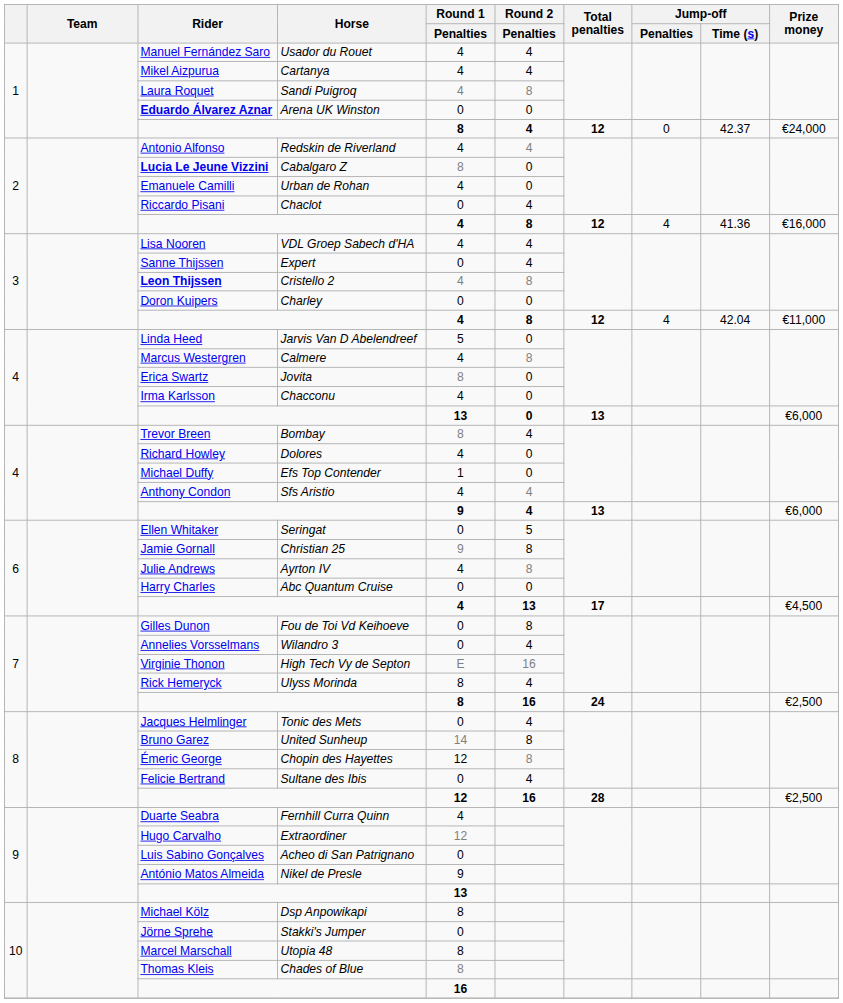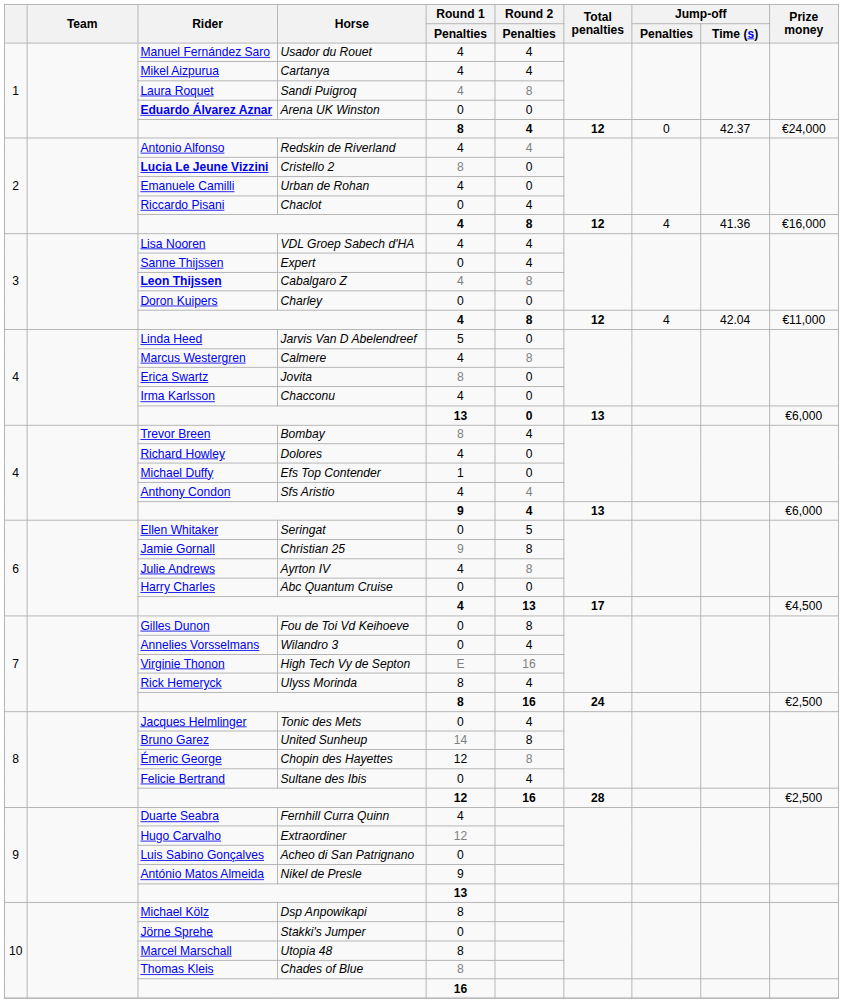 <table class="wikitable" style="font-size: 90%; text-align:center">
 <tr>
 <th rowspan=2 width=20></th>
 <th rowspan=2 width=125>Team</th>
 <th rowspan=2 width=160>Rider</th>
 <th rowspan=2 width=170>Horse</th>
 <th>Round 1</th>
 <th>Round 2</th>
 <th rowspan=2 width=75>Total penalties</th>
 <th colspan=2>Jump-off</th>
 <th rowspan=2 width=75>Prize<br>money</th>
 </tr>
 <tr>
 <th width=75>Penalties</th>
 <th width=75>Penalties</th>
 <th width=75>Penalties</th>
 <th width=75>Time (<a href='#'>s</a>)</th>
 </tr>
 <tr>
 <td rowspan=5>1</td>
 <td rowspan=5 align=left></td>
 <td align=left><a href='#'>Manuel Fernández Saro</a></td>
 <td align=left><em>Usador du Rouet</em></td>
 <td>4</td>
 <td>4</td>
 <td rowspan=4></td>
 <td rowspan=4></td>
 <td rowspan=4></td>
 <td rowspan=4></td>
 </tr>
 <tr>
 <td align=left><a href='#'>Mikel Aizpurua</a></td>
 <td align=left><em>Cartanya</em></td>
 <td>4</td>
 <td>4</td>
 </tr>
 <tr>
 <td align=left><a href='#'>Laura Roquet</a></td>
 <td align=left><em>Sandi Puigroq</em></td>
 <td style=color:gray>4</td>
 <td style=color:gray>8</td>
 </tr>
 <tr>
 <td align=left><strong><a href='#'>Eduardo Álvarez Aznar</a></strong></td>
 <td align=left><em>Arena UK Winston</em></td>
 <td align=center>0</td>
 <td align=center>0</td>
 </tr>
 <tr>
 <td colspan=2></td>
 <td><strong>8</strong></td>
 <td><strong>4</strong></td>
 <td><strong>12</strong></td>
 <td>0</td>
 <td>42.37</td>
 <td>€24,000</td>
 </tr>
 <tr>
 <td rowspan=5>2</td>
 <td rowspan=5 align=left></td>
 <td align=left><a href='#'>Antonio Alfonso</a></td>
 <td align=left><em>Redskin de Riverland</em></td>
 <td>4</td>
 <td style=color:gray>4</td>
 <td rowspan=4></td>
 <td rowspan=4></td>
 <td rowspan=4></td>
 <td rowspan=4></td>
 </tr>
 <tr>
 <td align=left><strong><a href='#'>Lucia Le Jeune Vizzini</a></strong></td>
-<td align=left><em>Cabalgaro Z</em></td>
+<td align=left><em>Cristello 2</em></td>
 <td style=color:gray>8</td>
 <td>0</td>
 </tr>
 <tr>
 <td align=left><a href='#'>Emanuele Camilli</a></td>
 <td align=left><em>Urban de Rohan</em></td>
 <td>4</td>
 <td>0</td>
 </tr>
 <tr>
 <td align=left><a href='#'>Riccardo Pisani</a></td>
 <td align=left><em>Chaclot</em></td>
 <td>0</td>
 <td>4</td>
 </tr>
 <tr>
 <td colspan=2></td>
 <td><strong>4</strong></td>
 <td><strong>8</strong></td>
 <td><strong>12</strong></td>
 <td>4</td>
 <td>41.36</td>
 <td>€16,000</td>
 </tr>
 <tr>
 <td rowspan=5>3</td>
 <td rowspan=5 align=left></td>
 <td align=left><a href='#'>Lisa Nooren</a></td>
 <td align=left><em>VDL Groep Sabech d'HA</em></td>
 <td>4</td>
 <td>4</td>
 <td rowspan=4></td>
 <td rowspan=4></td>
 <td rowspan=4></td>
 <td rowspan=4></td>
 </tr>
 <tr>
 <td align=left><a href='#'>Sanne Thijssen</a></td>
 <td align=left><em>Expert</em></td>
 <td>0</td>
 <td>4</td>
 </tr>
 <tr>
 <td align=left><strong><a href='#'>Leon Thijssen</a></strong></td>
-<td align=left><em>Cristello 2</em></td>
+<td align=left><em>Cabalgaro Z</em></td>
 <td style=color:gray>4</td>
 <td style=color:gray>8</td>
 </tr>
 <tr>
 <td align=left><a href='#'>Doron Kuipers</a></td>
 <td align=left><em>Charley</em></td>
 <td>0</td>
 <td>0</td>
 </tr>
 <tr>
 <td colspan=2></td>
 <td><strong>4</strong></td>
 <td><strong>8</strong></td>
 <td><strong>12</strong></td>
 <td>4</td>
 <td>42.04</td>
 <td>€11,000</td>
 </tr>
 <tr>
 <td rowspan=5>4</td>
 <td rowspan=5 align=left></td>
 <td align=left><a href='#'>Linda Heed</a></td>
 <td align=left><em>Jarvis Van D Abelendreef</em></td>
 <td>5</td>
 <td>0</td>
 <td rowspan=4></td>
 <td rowspan=4></td>
 <td rowspan=4></td>
 <td rowspan=4></td>
 </tr>
 <tr>
 <td align=left><a href='#'>Marcus Westergren</a></td>
 <td align=left><em>Calmere</em></td>
 <td>4</td>
 <td style=color:gray>8</td>
 </tr>
 <tr>
 <td align=left><a href='#'>Erica Swartz</a></td>
 <td align=left><em>Jovita</em></td>
 <td style=color:gray>8</td>
 <td>0</td>
 </tr>
 <tr>
 <td align=left><a href='#'>Irma Karlsson</a></td>
 <td align=left><em>Chacconu</em></td>
 <td>4</td>
 <td>0</td>
 </tr>
 <tr>
 <td colspan=2></td>
 <td><strong>13</strong></td>
 <td><strong>0</strong></td>
 <td><strong>13</strong></td>
 <td></td>
 <td></td>
 <td>€6,000</td>
 </tr>
 <tr>
 <td rowspan=5>4</td>
 <td rowspan=5 align=left></td>
 <td align=left><a href='#'>Trevor Breen</a></td>
 <td align=left><em>Bombay</em></td>
 <td style=color:gray>8</td>
 <td>4</td>
 <td rowspan=4></td>
 <td rowspan=4></td>
 <td rowspan=4></td>
 <td rowspan=4></td>
 </tr>
 <tr>
 <td align=left><a href='#'>Richard Howley</a></td>
 <td align=left><em>Dolores</em></td>
 <td>4</td>
 <td>0</td>
 </tr>
 <tr>
 <td align=left><a href='#'>Michael Duffy</a></td>
 <td align=left><em>Efs Top Contender</em></td>
 <td>1</td>
 <td>0</td>
 </tr>
 <tr>
 <td align=left><a href='#'>Anthony Condon</a></td>
 <td align=left><em>Sfs Aristio</em></td>
 <td>4</td>
 <td style=color:gray>4</td>
 </tr>
 <tr>
 <td colspan=2></td>
 <td><strong>9</strong></td>
 <td><strong>4</strong></td>
 <td><strong>13</strong></td>
 <td></td>
 <td></td>
 <td>€6,000</td>
 </tr>
 <tr>
 <td rowspan=5>6</td>
 <td rowspan=5 align=left></td>
 <td align=left><a href='#'>Ellen Whitaker</a></td>
 <td align=left><em>Seringat</em></td>
 <td>0</td>
 <td>5</td>
 <td rowspan=4></td>
 <td rowspan=4></td>
 <td rowspan=4></td>
 <td rowspan=4></td>
 </tr>
 <tr>
 <td align=left><a href='#'>Jamie Gornall</a></td>
 <td align=left><em>Christian 25</em></td>
 <td style=color:gray>9</td>
 <td>8</td>
 </tr>
 <tr>
 <td align=left><a href='#'>Julie Andrews</a></td>
 <td align=left><em>Ayrton IV</em></td>
 <td>4</td>
 <td style=color:gray>8</td>
 </tr>
 <tr>
 <td align=left><a href='#'>Harry Charles</a></td>
 <td align=left><em>Abc Quantum Cruise</em></td>
 <td>0</td>
 <td>0</td>
 </tr>
 <tr>
 <td colspan=2></td>
 <td><strong>4</strong></td>
 <td><strong>13</strong></td>
 <td><strong>17</strong></td>
 <td></td>
 <td></td>
 <td>€4,500</td>
 </tr>
 <tr>
 <td rowspan=5>7</td>
 <td rowspan=5 align=left></td>
 <td align=left><a href='#'>Gilles Dunon</a></td>
 <td align=left><em>Fou de Toi Vd Keihoeve</em></td>
 <td>0</td>
 <td>8</td>
 <td rowspan=4></td>
 <td rowspan=4></td>
 <td rowspan=4></td>
 <td rowspan=4></td>
 </tr>
 <tr>
 <td align=left><a href='#'>Annelies Vorsselmans</a></td>
 <td align=left><em>Wilandro 3</em></td>
 <td>0</td>
 <td>4</td>
 </tr>
 <tr>
 <td align=left><a href='#'>Virginie Thonon</a></td>
 <td align=left><em>High Tech Vy de Septon</em></td>
 <td style=color:gray>E</td>
 <td style=color:gray>16</td>
 </tr>
 <tr>
 <td align=left><a href='#'>Rick Hemeryck</a></td>
 <td align=left><em>Ulyss Morinda</em></td>
 <td>8</td>
 <td>4</td>
 </tr>
 <tr>
 <td colspan=2></td>
 <td><strong>8</strong></td>
 <td><strong>16</strong></td>
 <td><strong>24</strong></td>
 <td></td>
 <td></td>
 <td>€2,500</td>
 </tr>
 <tr>
 <td rowspan=5>8</td>
 <td rowspan=5 align=left></td>
 <td align=left><a href='#'>Jacques Helmlinger</a></td>
 <td align=left><em>Tonic des Mets</em></td>
 <td>0</td>
 <td>4</td>
 <td rowspan=4></td>
 <td rowspan=4></td>
 <td rowspan=4></td>
 <td rowspan=4></td>
 </tr>
 <tr>
 <td align=left><a href='#'>Bruno Garez</a></td>
 <td align=left><em>United Sunheup</em></td>
 <td style=color:gray>14</td>
 <td>8</td>
 </tr>
 <tr>
 <td align=left><a href='#'>Émeric George</a></td>
 <td align=left><em>Chopin des Hayettes</em></td>
 <td>12</td>
 <td style=color:gray>8</td>
 </tr>
 <tr>
 <td align=left><a href='#'>Felicie Bertrand</a></td>
 <td align=left><em>Sultane des Ibis</em></td>
 <td>0</td>
 <td>4</td>
 </tr>
 <tr>
 <td colspan=2></td>
 <td><strong>12</strong></td>
 <td><strong>16</strong></td>
 <td><strong>28</strong></td>
 <td></td>
 <td></td>
 <td>€2,500</td>
 </tr>
 <tr>
 <td rowspan=5>9</td>
 <td rowspan=5 align=left></td>
 <td align=left><a href='#'>Duarte Seabra</a></td>
 <td align=left><em>Fernhill Curra Quinn</em></td>
 <td>4</td>
 <td></td>
 <td rowspan=4></td>
 <td rowspan=4></td>
 <td rowspan=4></td>
 <td rowspan=4></td>
 </tr>
 <tr>
 <td align=left><a href='#'>Hugo Carvalho</a></td>
 <td align=left><em>Extraordiner</em></td>
 <td style=color:gray>12</td>
 <td></td>
 </tr>
 <tr>
 <td align=left><a href='#'>Luis Sabino Gonçalves</a></td>
 <td align=left><em>Acheo di San Patrignano</em></td>
 <td>0</td>
 <td></td>
 </tr>
 <tr>
 <td align=left><a href='#'>António Matos Almeida</a></td>
 <td align=left><em>Nikel de Presle</em></td>
 <td>9</td>
 <td></td>
 </tr>
 <tr>
 <td colspan=2></td>
 <td><strong>13</strong></td>
 <td></td>
 <td></td>
 <td></td>
 <td></td>
 <td></td>
 </tr>
 <tr>
 <td rowspan=5>10</td>
 <td rowspan=5 align=left></td>
 <td align=left><a href='#'>Michael Kölz</a></td>
 <td align=left><em>Dsp Anpowikapi</em></td>
 <td>8</td>
 <td></td>
 <td rowspan=4></td>
 <td rowspan=4></td>
 <td rowspan=4></td>
 <td rowspan=4></td>
 </tr>
 <tr>
 <td align=left><a href='#'>Jörne Sprehe</a></td>
 <td align=left><em>Stakki's Jumper</em></td>
 <td>0</td>
 <td></td>
 </tr>
 <tr>
 <td align=left><a href='#'>Marcel Marschall</a></td>
 <td align=left><em>Utopia 48</em></td>
 <td>8</td>
 <td></td>
 </tr>
 <tr>
 <td align=left><a href='#'>Thomas Kleis</a></td>
 <td align=left><em>Chades of Blue</em></td>
 <td style=color:gray>8</td>
 <td></td>
 </tr>
 <tr>
 <td colspan=2></td>
 <td><strong>16</strong></td>
 <td></td>
 <td></td>
 <td></td>
 <td></td>
 <td></td>
 </tr>
 <tr>
 </tr>
 </table>
